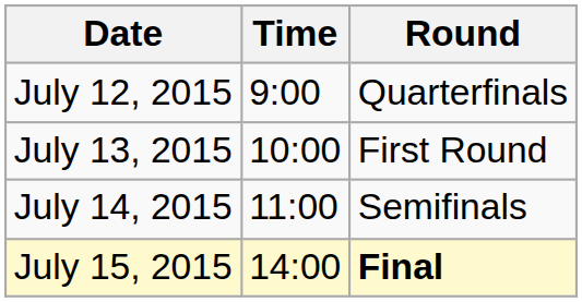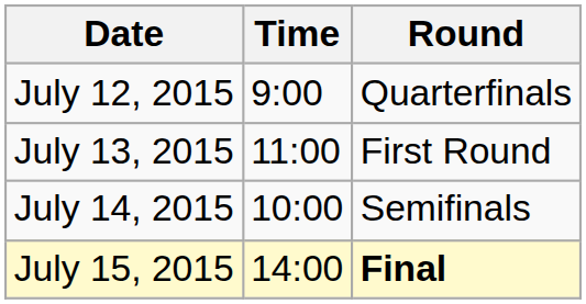 <table class="wikitable">
 <tr>
 <th>Date</th>
 <th>Time</th>
 <th>Round</th>
 </tr>
 <tr>
 <td>July 12, 2015</td>
 <td>9:00</td>
 <td>Quarterfinals</td>
 </tr>
 <tr>
 <td>July 13, 2015</td>
-<td>10:00</td>
+<td>11:00</td>
 <td>First Round</td>
 </tr>
 <tr>
 <td>July 14, 2015</td>
-<td>11:00</td>
+<td>10:00</td>
 <td>Semifinals</td>
 </tr>
 <tr style=background:lemonchiffon>
 <td>July 15, 2015</td>
 <td>14:00</td>
 <td><strong>Final</strong></td>
 </tr>
 </table>
